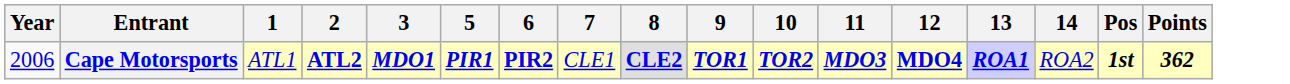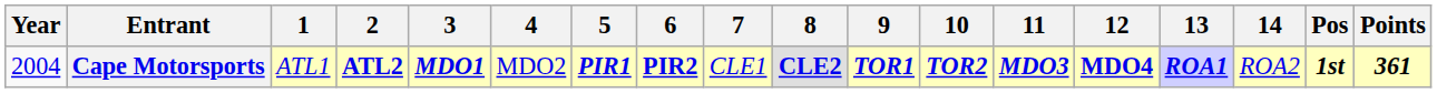 <table class="wikitable" style="text-align:center; font-size:90%">
 <tr>
 <th>Year</th>
 <th>Entrant</th>
 <th>1</th>
 <th>2</th>
 <th>3</th>
+<th>4</th>
 <th>5</th>
 <th>6</th>
 <th>7</th>
 <th>8</th>
 <th>9</th>
 <th>10</th>
 <th>11</th>
 <th>12</th>
 <th>13</th>
 <th>14</th>
 <th>Pos</th>
 <th>Points</th>
 </tr>
 <tr>
-<td><a href='#'>2006</a></td>
+<td><a href='#'>2004</a></td>
 <th><a href='#'>Cape Motorsports</a></th>
 <td style="background:#FFFFBF;"><em><a href='#'>ATL1</a></em><br></td>
 <td style="background:#FFFFBF;"><strong><a href='#'>ATL2</a></strong><br></td>
 <td style="background:#FFFFBF;"><strong><em><a href='#'>MDO1</a></em></strong><br></td>
+<td style="background:#FFFFBF;"><a href='#'>MDO2</a><br></td>
 <td style="background:#FFFFBF;"><strong><em><a href='#'>PIR1</a></em></strong><br></td>
 <td style="background:#FFFFBF;"><strong><a href='#'>PIR2</a></strong><br></td>
 <td style="background:#FFFFBF;"><em><a href='#'>CLE1</a></em><br></td>
 <td style="background:#DFDFDF;"><strong><a href='#'>CLE2</a></strong><br></td>
 <td style="background:#FFFFBF;"><strong><em><a href='#'>TOR1</a></em></strong><br></td>
 <td style="background:#FFFFBF;"><strong><em><a href='#'>TOR2</a></em></strong><br></td>
 <td style="background:#FFFFBF;"><strong><em><a href='#'>MDO3</a></em></strong><br></td>
 <td style="background:#FFFFBF;"><strong><a href='#'>MDO4</a><br></strong></td>
 <td style="background:#CFCFFF;"><strong><em><a href='#'>ROA1</a></em></strong><br></td>
 <td style="background:#FFFFBF;"><em><a href='#'>ROA2</a></em><br></td>
 <td style="background:#FFFFBF;"><strong><em>1st</em></strong></td>
-<td style="background:#FFFFBF;"><strong><em>362</em></strong></td>
+<td style="background:#FFFFBF;"><strong><em>361</em></strong></td>
 </tr>
 </table>
